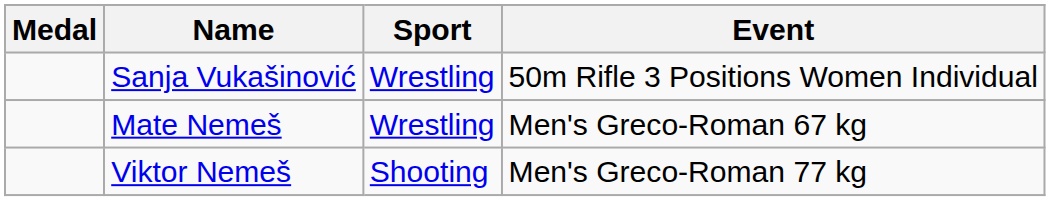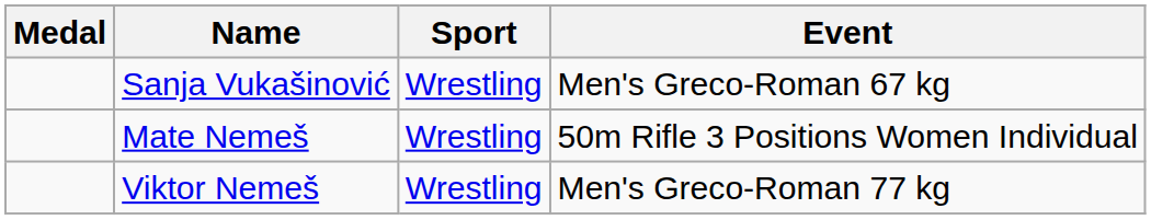 <table class="wikitable sortable" style="font-size: 95%;">
 <tr>
 <th>Medal</th>
 <th>Name</th>
 <th>Sport</th>
 <th>Event</th>
 </tr>
 <tr>
 <td></td>
 <td><a href='#'>Sanja Vukašinović</a></td>
 <td><a href='#'>Wrestling</a></td>
-<td>50m Rifle 3 Positions Women Individual</td>
+<td>Men's Greco-Roman 67 kg</td>
 </tr>
 <tr>
 <td></td>
 <td><a href='#'>Mate Nemeš</a></td>
 <td><a href='#'>Wrestling</a></td>
-<td>Men's Greco-Roman 67 kg</td>
+<td>50m Rifle 3 Positions Women Individual</td>
 </tr>
 <tr>
 <td></td>
 <td><a href='#'>Viktor Nemeš</a></td>
-<td><a href='#'>Shooting</a></td>
+<td><a href='#'>Wrestling</a></td>
 <td>Men's Greco-Roman 77 kg</td>
 </tr>
 </table>
